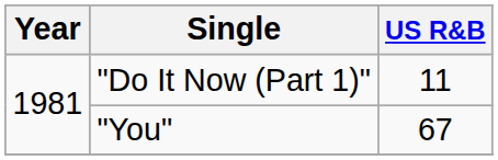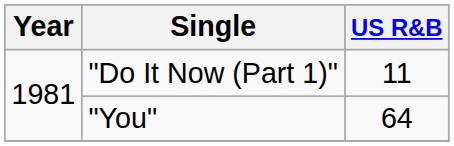 <table class="wikitable" style="text-align:center;">
 <tr>
 <th>Year</th>
 <th>Single</th>
 <th><small><a href='#'>US R&B</a></small></th>
 </tr>
 <tr>
 <td rowspan="2">1981</td>
 <td align="left">"Do It Now (Part 1)"</td>
 <td>11</td>
 </tr>
 <tr>
 <td align="left">"You"</td>
-<td>67</td>
+<td>64</td>
 </tr>
 <tr>
 </tr>
 </table>
